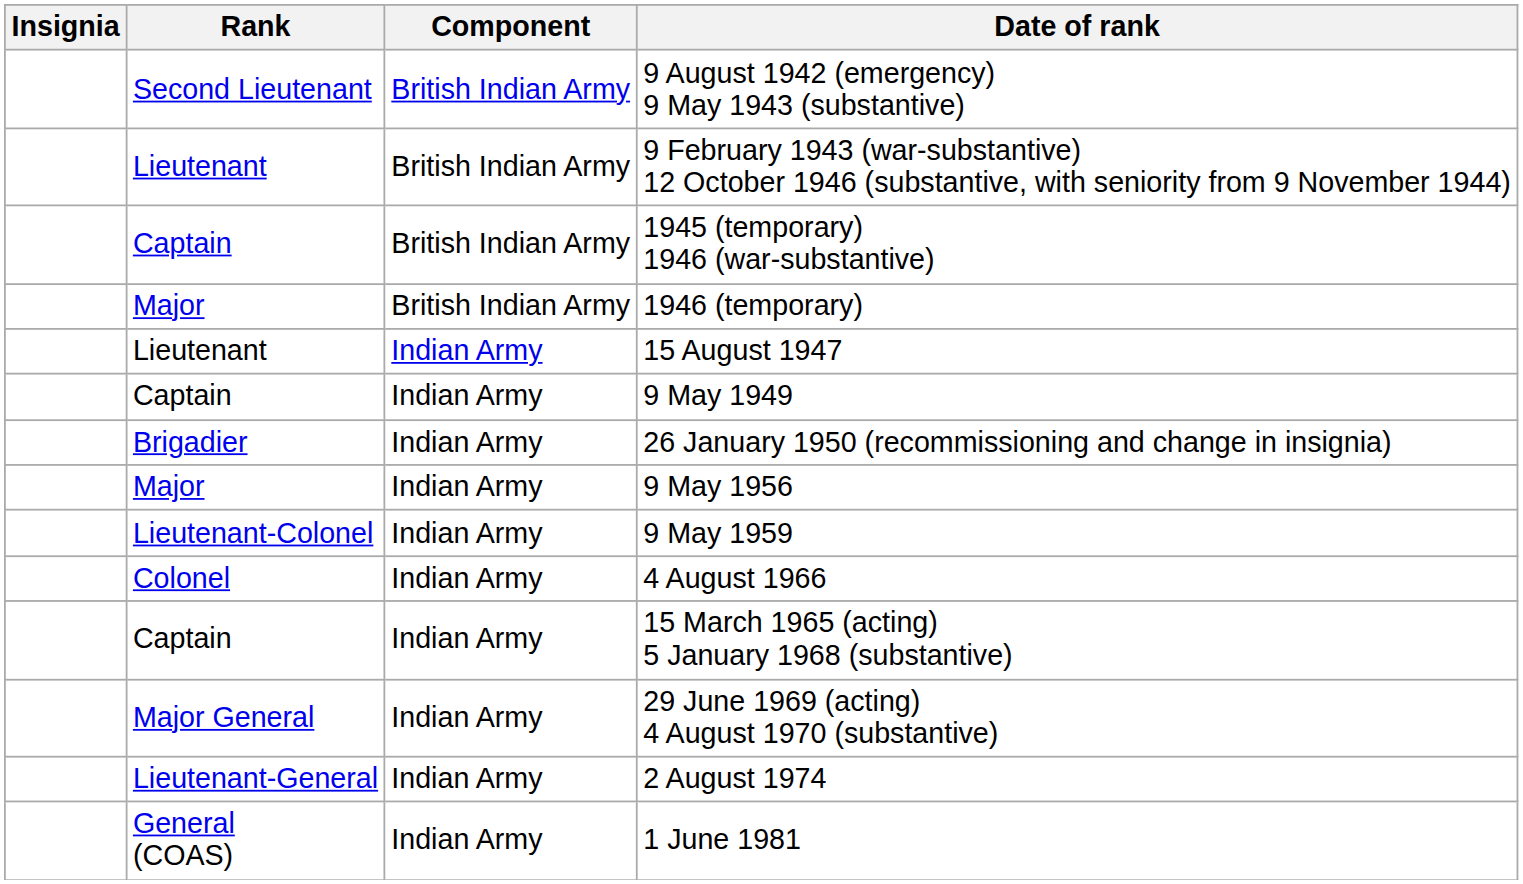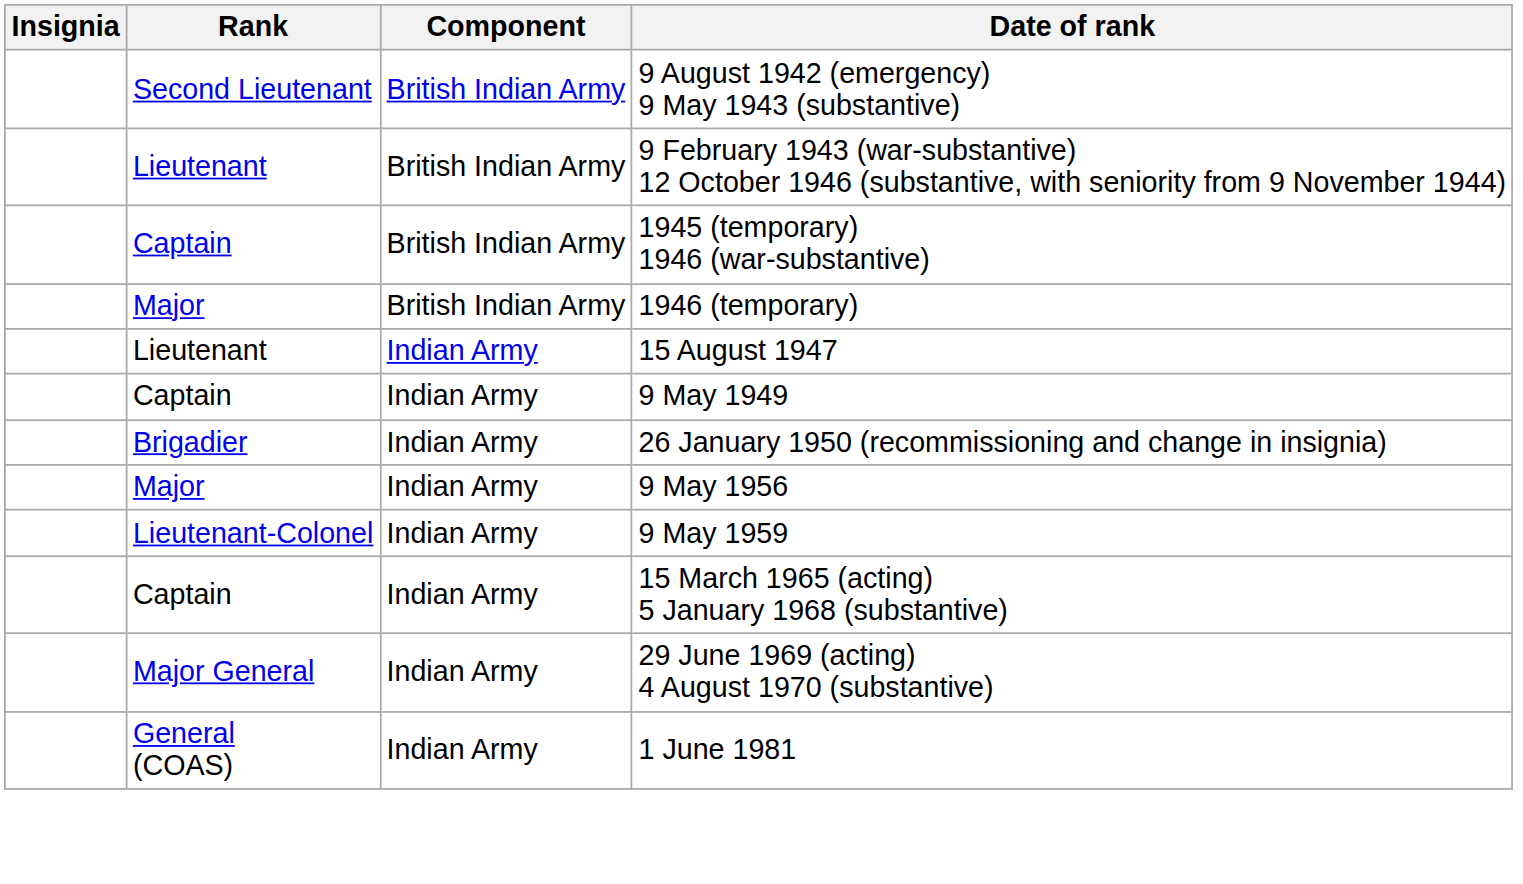 <table class="wikitable" style="background:white">
 <tr>
 <th>Insignia</th>
 <th>Rank</th>
 <th>Component</th>
 <th>Date of rank</th>
 </tr>
 <tr>
 <td align="center"></td>
 <td><a href='#'>Second Lieutenant</a></td>
 <td><a href='#'>British Indian Army</a></td>
 <td>9 August 1942 (emergency)<br>9 May 1943 (substantive)</td>
 </tr>
 <tr>
 <td align="center"></td>
 <td><a href='#'>Lieutenant</a></td>
 <td>British Indian Army</td>
 <td>9 February 1943 (war-substantive)<br>12 October 1946 (substantive, with seniority from 9 November 1944)</td>
 </tr>
 <tr>
 <td align="center"></td>
 <td><a href='#'>Captain</a></td>
 <td>British Indian Army</td>
 <td>1945 (temporary)<br>1946 (war-substantive)</td>
 </tr>
 <tr>
 <td align="center"></td>
 <td><a href='#'>Major</a></td>
 <td>British Indian Army</td>
 <td>1946 (temporary)</td>
 </tr>
 <tr>
 <td align="center"></td>
 <td>Lieutenant</td>
 <td><a href='#'>Indian Army</a></td>
 <td>15 August 1947</td>
 </tr>
 <tr>
 <td align="center"></td>
 <td>Captain</td>
 <td>Indian Army</td>
 <td>9 May 1949</td>
 </tr>
 <tr>
 <td align="center"></td>
 <td><a href='#'>Brigadier</a></td>
 <td>Indian Army</td>
 <td>26 January 1950 (recommissioning and change in insignia)</td>
 </tr>
 <tr>
 <td align="center"></td>
 <td><a href='#'>Major</a></td>
 <td>Indian Army</td>
 <td>9 May 1956</td>
 </tr>
 <tr>
 <td align="center"></td>
 <td><a href='#'>Lieutenant-Colonel</a></td>
 <td>Indian Army</td>
 <td>9 May 1959</td>
 </tr>
 <tr>
 <td align="center"></td>
-<td><a href='#'>Colonel</a></td>
-<td>Indian Army</td>
-<td>4 August 1966</td>
-</tr>
-<tr>
-<td align="center"></td>
 <td>Captain</td>
 <td>Indian Army</td>
 <td>15 March 1965 (acting)<br>5 January 1968 (substantive)</td>
 </tr>
 <tr>
 <td align="center"></td>
 <td><a href='#'>Major General</a></td>
 <td>Indian Army</td>
 <td>29 June 1969 (acting)<br>4 August 1970 (substantive)</td>
 </tr>
 <tr>
 <td align="center"></td>
-<td><a href='#'>Lieutenant-General</a></td>
-<td>Indian Army</td>
-<td>2 August 1974</td>
-</tr>
-<tr>
-<td align="center"></td>
 <td><a href='#'>General</a><br>(COAS)</td>
 <td>Indian Army</td>
 <td>1 June 1981</td>
 </tr>
 </table>
